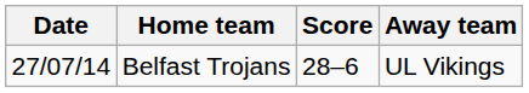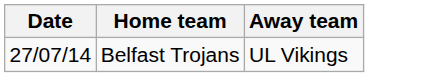 <table class="wikitable">
 <tr>
 <th>Date</th>
 <th>Home team</th>
-<th>Score</th>
 <th>Away team</th>
 </tr>
 <tr>
 <td>27/07/14</td>
 <td>Belfast Trojans</td>
-<td>28–6</td>
 <td>UL Vikings</td>
 </tr>
 </table>
